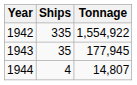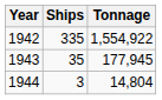 <table class="wikitable" style=text-align:right>
 <tr>
 <th>Year</th>
 <th>Ships</th>
 <th>Tonnage</th>
 </tr>
 <tr>
 <td>1942</td>
 <td>335</td>
 <td>1,554,922</td>
 </tr>
 <tr>
 <td>1943</td>
 <td>35</td>
 <td>177,945</td>
 </tr>
 <tr>
 <td>1944</td>
-<td>4</td>
-<td>14,807</td>
+<td>3</td>
+<td>14,804</td>
 </tr>
 </table>
